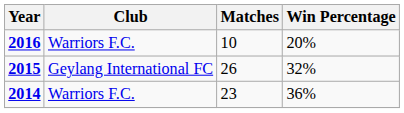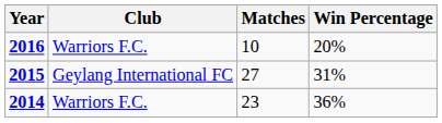 <table class="wikitable">
 <tr>
 <th><strong>Year</strong></th>
 <th><strong>Club</strong></th>
 <th><strong>Matches</strong></th>
 <th><strong>Win Percentage</strong></th>
 </tr>
 <tr>
 <td><strong><a href='#'>2016</a></strong></td>
 <td><a href='#'>Warriors F.C.</a></td>
 <td>10</td>
 <td>20%</td>
 </tr>
 <tr>
 <td><strong><a href='#'>2015</a></strong></td>
 <td><a href='#'>Geylang International FC</a></td>
-<td>26</td>
-<td>32%</td>
+<td>27</td>
+<td>31%</td>
 </tr>
 <tr>
 <td><strong><a href='#'>2014</a></strong></td>
 <td><a href='#'>Warriors F.C.</a></td>
 <td>23</td>
 <td>36%</td>
 </tr>
 <tr>
 </tr>
 </table>
